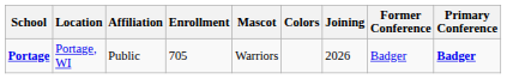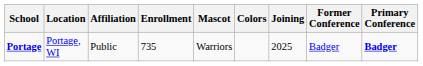 <table class="wikitable sortable">
 <tr>
 <th>School</th>
 <th>Location</th>
 <th>Affiliation</th>
 <th>Enrollment</th>
 <th>Mascot</th>
 <th>Colors</th>
 <th>Joining</th>
 <th>Former Conference</th>
 <th>Primary Conference</th>
 </tr>
 <tr>
 <td><strong><a href='#'>Portage</a></strong></td>
 <td><a href='#'>Portage, WI</a></td>
 <td>Public</td>
-<td>705</td>
+<td>735</td>
 <td>Warriors</td>
 <td> </td>
-<td>2026</td>
+<td>2025</td>
 <td><a href='#'>Badger</a></td>
 <td><strong><a href='#'>Badger</a></strong></td>
 </tr>
 </table>
